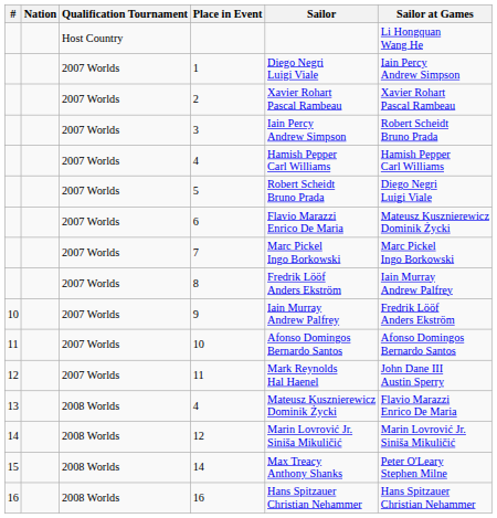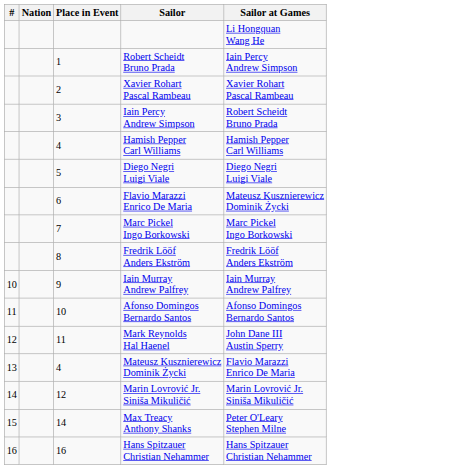 <table class="sortable wikitable">
 <tr>
 <th>#</th>
 <th>Nation</th>
-<th>Qualification Tournament</th>
 <th>Place in Event</th>
 <th>Sailor</th>
 <th>Sailor at Games</th>
 </tr>
 <tr>
 <td></td>
 <td></td>
-<td>Host Country</td>
 <td></td>
 <td></td>
 <td><a href='#'>Li Hongquan</a><br><a href='#'>Wang He</a></td>
 </tr>
 <tr>
 <td></td>
 <td></td>
-<td>2007 Worlds</td>
 <td>1</td>
-<td><a href='#'>Diego Negri</a><br><a href='#'>Luigi Viale</a></td>
+<td><a href='#'>Robert Scheidt</a><br><a href='#'>Bruno Prada</a></td>
 <td><a href='#'>Iain Percy</a><br><a href='#'>Andrew Simpson</a></td>
 </tr>
 <tr>
 <td></td>
 <td></td>
-<td>2007 Worlds</td>
 <td>2</td>
 <td><a href='#'>Xavier Rohart</a><br><a href='#'>Pascal Rambeau</a></td>
 <td><a href='#'>Xavier Rohart</a><br><a href='#'>Pascal Rambeau</a></td>
 </tr>
 <tr>
 <td></td>
 <td></td>
-<td>2007 Worlds</td>
 <td>3</td>
 <td><a href='#'>Iain Percy</a><br><a href='#'>Andrew Simpson</a></td>
 <td><a href='#'>Robert Scheidt</a><br><a href='#'>Bruno Prada</a></td>
 </tr>
 <tr>
 <td></td>
 <td></td>
-<td>2007 Worlds</td>
 <td>4</td>
 <td><a href='#'>Hamish Pepper</a><br><a href='#'>Carl Williams</a></td>
 <td><a href='#'>Hamish Pepper</a><br><a href='#'>Carl Williams</a></td>
 </tr>
 <tr>
 <td></td>
 <td></td>
-<td>2007 Worlds</td>
 <td>5</td>
-<td><a href='#'>Robert Scheidt</a><br><a href='#'>Bruno Prada</a></td>
+<td><a href='#'>Diego Negri</a><br><a href='#'>Luigi Viale</a></td>
 <td><a href='#'>Diego Negri</a><br><a href='#'>Luigi Viale</a></td>
 </tr>
 <tr>
 <td></td>
 <td></td>
-<td>2007 Worlds</td>
 <td>6</td>
 <td><a href='#'>Flavio Marazzi</a><br><a href='#'>Enrico De Maria</a></td>
 <td><a href='#'>Mateusz Kusznierewicz</a><br><a href='#'>Dominik Życki</a></td>
 </tr>
 <tr>
 <td></td>
 <td></td>
-<td>2007 Worlds</td>
 <td>7</td>
 <td><a href='#'>Marc Pickel</a><br><a href='#'>Ingo Borkowski</a></td>
 <td><a href='#'>Marc Pickel</a><br><a href='#'>Ingo Borkowski</a></td>
 </tr>
 <tr>
 <td></td>
 <td></td>
-<td>2007 Worlds</td>
 <td>8</td>
 <td><a href='#'>Fredrik Lööf</a><br><a href='#'>Anders Ekström</a></td>
-<td><a href='#'>Iain Murray</a><br><a href='#'>Andrew Palfrey</a></td>
+<td><a href='#'>Fredrik Lööf</a><br><a href='#'>Anders Ekström</a></td>
 </tr>
 <tr>
 <td>10</td>
 <td></td>
-<td>2007 Worlds</td>
 <td>9</td>
 <td><a href='#'>Iain Murray</a><br><a href='#'>Andrew Palfrey</a></td>
-<td><a href='#'>Fredrik Lööf</a><br><a href='#'>Anders Ekström</a></td>
+<td><a href='#'>Iain Murray</a><br><a href='#'>Andrew Palfrey</a></td>
 </tr>
 <tr>
 <td>11</td>
 <td></td>
-<td>2007 Worlds</td>
 <td>10</td>
 <td><a href='#'>Afonso Domingos</a><br><a href='#'>Bernardo Santos</a></td>
 <td><a href='#'>Afonso Domingos</a><br><a href='#'>Bernardo Santos</a></td>
 </tr>
 <tr>
 <td>12</td>
 <td></td>
-<td>2007 Worlds</td>
 <td>11</td>
 <td><a href='#'>Mark Reynolds</a><br><a href='#'>Hal Haenel</a></td>
 <td><a href='#'>John Dane III</a><br><a href='#'>Austin Sperry</a></td>
 </tr>
 <tr>
 <td>13</td>
 <td></td>
-<td>2008 Worlds</td>
 <td>4</td>
 <td><a href='#'>Mateusz Kusznierewicz</a><br><a href='#'>Dominik Życki</a></td>
 <td><a href='#'>Flavio Marazzi</a><br><a href='#'>Enrico De Maria</a></td>
 </tr>
 <tr>
 <td>14</td>
 <td></td>
-<td>2008 Worlds</td>
 <td>12</td>
 <td><a href='#'>Marin Lovrović Jr.</a><br><a href='#'>Siniša Mikuličić</a></td>
 <td><a href='#'>Marin Lovrović Jr.</a><br><a href='#'>Siniša Mikuličić</a></td>
 </tr>
 <tr>
 <td>15</td>
 <td></td>
-<td>2008 Worlds</td>
 <td>14</td>
 <td><a href='#'>Max Treacy</a><br><a href='#'>Anthony Shanks</a></td>
 <td><a href='#'>Peter O'Leary</a><br><a href='#'>Stephen Milne</a></td>
 </tr>
 <tr>
 <td>16</td>
 <td></td>
-<td>2008 Worlds</td>
 <td>16</td>
 <td><a href='#'>Hans Spitzauer</a><br><a href='#'>Christian Nehammer</a></td>
 <td><a href='#'>Hans Spitzauer</a><br><a href='#'>Christian Nehammer</a></td>
 </tr>
 </table>
